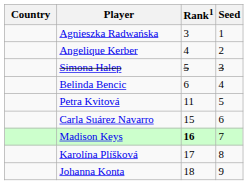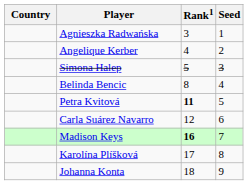 <table class="wikitable" border="1">
 <tr>
 <th width="70">Country</th>
 <th width="175">Player</th>
 <th>Rank<sup>1</sup></th>
 <th>Seed</th>
 </tr>
 <tr>
 <td></td>
 <td><a href='#'>Agnieszka Radwańska</a></td>
 <td>3</td>
 <td>1</td>
 </tr>
 <tr>
 <td></td>
 <td><a href='#'>Angelique Kerber</a></td>
 <td>4</td>
 <td>2</td>
 </tr>
 <tr>
 <td><s></s></td>
 <td><s><a href='#'>Simona Halep</a></s></td>
 <td><s>5</s></td>
 <td><s>3</s></td>
 </tr>
 <tr>
 <td></td>
 <td><a href='#'>Belinda Bencic</a></td>
-<td>6</td>
+<td>8</td>
 <td>4</td>
 </tr>
 <tr>
 <td></td>
 <td><a href='#'>Petra Kvitová</a></td>
-<td>11</td>
+<td><strong>11</strong></td>
 <td>5</td>
 </tr>
 <tr>
 <td></td>
 <td><a href='#'>Carla Suárez Navarro</a></td>
-<td>15</td>
+<td>12</td>
 <td>6</td>
 </tr>
 <tr style="background:#cfc;">
 <td></td>
 <td><a href='#'>Madison Keys</a></td>
 <td><strong>16</strong></td>
 <td>7</td>
 </tr>
 <tr>
 <td></td>
 <td><a href='#'>Karolína Plíšková</a></td>
 <td>17</td>
 <td>8</td>
 </tr>
 <tr>
 <td></td>
 <td><a href='#'>Johanna Konta</a></td>
 <td>18</td>
 <td>9</td>
 </tr>
 </table>
